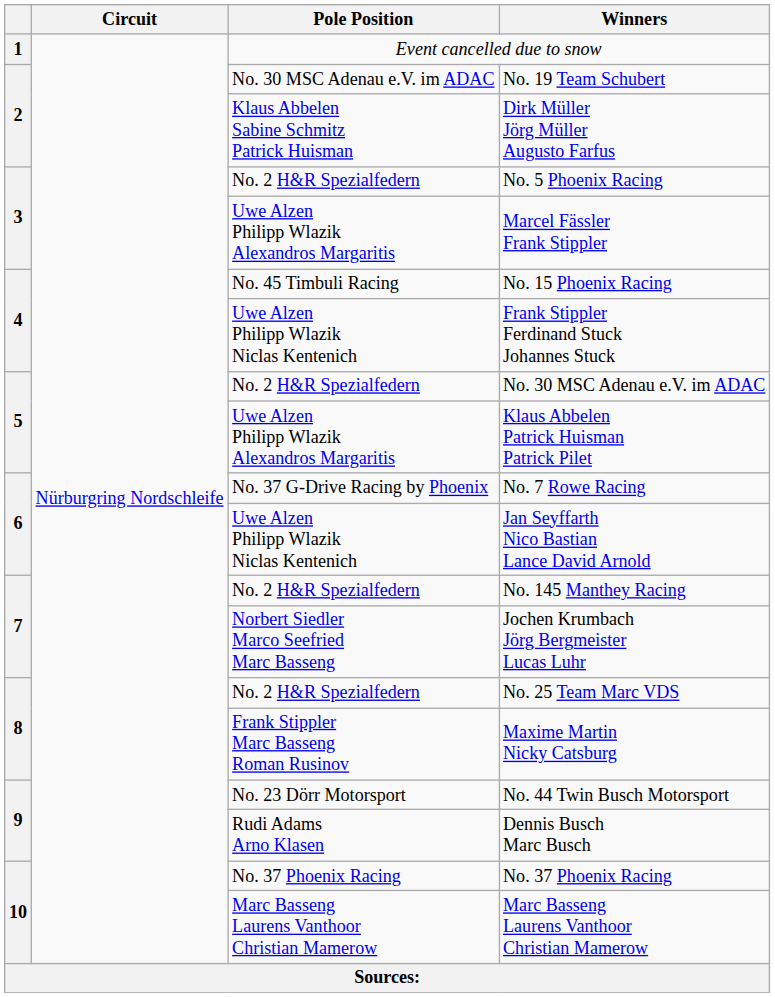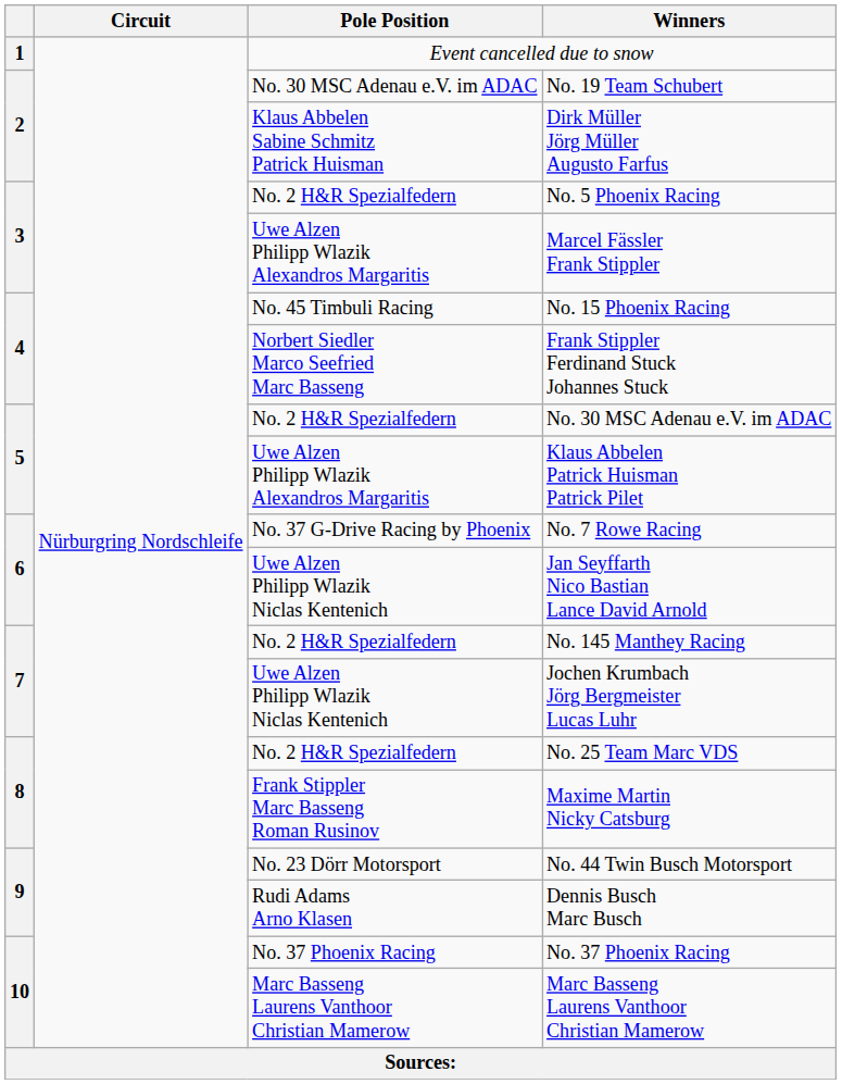 <table class="wikitable" style="font-size: 85%;">
 <tr>
 <th></th>
 <th>Circuit</th>
 <th>Pole Position</th>
 <th>Winners</th>
 </tr>
 <tr>
 <th>1</th>
 <td rowspan=19> <a href='#'>Nürburgring Nordschleife</a></td>
 <td colspan=2 align=center><em>Event cancelled due to snow</em></td>
 </tr>
 <tr>
 <th rowspan="2">2</th>
 <td>No. 30  MSC Adenau e.V. im <a href='#'>ADAC</a></td>
 <td>No. 19  <a href='#'>Team Schubert</a></td>
 </tr>
 <tr>
 <td> <a href='#'>Klaus Abbelen</a><br> <a href='#'>Sabine Schmitz</a><br> <a href='#'>Patrick Huisman</a></td>
 <td> <a href='#'>Dirk Müller</a><br> <a href='#'>Jörg Müller</a><br> <a href='#'>Augusto Farfus</a></td>
 </tr>
 <tr>
 <th rowspan=2>3</th>
 <td>No. 2  <a href='#'>H&R Spezialfedern</a></td>
 <td>No. 5  <a href='#'>Phoenix Racing</a></td>
 </tr>
 <tr>
 <td> <a href='#'>Uwe Alzen</a><br> Philipp Wlazik<br> <a href='#'>Alexandros Margaritis</a></td>
 <td> <a href='#'>Marcel Fässler</a><br> <a href='#'>Frank Stippler</a></td>
 </tr>
 <tr>
 <th rowspan=2>4</th>
 <td>No. 45  Timbuli Racing</td>
 <td>No. 15  <a href='#'>Phoenix Racing</a></td>
 </tr>
 <tr>
-<td> <a href='#'>Uwe Alzen</a><br> Philipp Wlazik<br> Niclas Kentenich</td>
+<td> <a href='#'>Norbert Siedler</a><br> <a href='#'>Marco Seefried</a><br> <a href='#'>Marc Basseng</a></td>
 <td> <a href='#'>Frank Stippler</a><br> Ferdinand Stuck<br> Johannes Stuck</td>
 </tr>
 <tr>
 <th rowspan=2>5</th>
 <td>No. 2  <a href='#'>H&R Spezialfedern</a></td>
 <td>No. 30  MSC Adenau e.V. im <a href='#'>ADAC</a></td>
 </tr>
 <tr>
 <td> <a href='#'>Uwe Alzen</a><br> Philipp Wlazik<br> <a href='#'>Alexandros Margaritis</a></td>
 <td> <a href='#'>Klaus Abbelen</a><br> <a href='#'>Patrick Huisman</a><br> <a href='#'>Patrick Pilet</a></td>
 </tr>
 <tr>
 <th rowspan=2>6</th>
 <td>No. 37  G-Drive Racing by <a href='#'>Phoenix</a></td>
 <td>No. 7  <a href='#'>Rowe Racing</a></td>
 </tr>
 <tr>
 <td> <a href='#'>Uwe Alzen</a><br> Philipp Wlazik<br> Niclas Kentenich</td>
 <td> <a href='#'>Jan Seyffarth</a><br> <a href='#'>Nico Bastian</a><br> <a href='#'>Lance David Arnold</a></td>
 </tr>
 <tr>
 <th rowspan=2>7</th>
 <td>No. 2  <a href='#'>H&R Spezialfedern</a></td>
 <td>No. 145  <a href='#'>Manthey Racing</a></td>
 </tr>
 <tr>
-<td> <a href='#'>Norbert Siedler</a><br> <a href='#'>Marco Seefried</a><br> <a href='#'>Marc Basseng</a></td>
+<td> <a href='#'>Uwe Alzen</a><br> Philipp Wlazik<br> Niclas Kentenich</td>
 <td> Jochen Krumbach<br> <a href='#'>Jörg Bergmeister</a><br> <a href='#'>Lucas Luhr</a></td>
 </tr>
 <tr>
 <th rowspan=2>8</th>
 <td>No. 2  <a href='#'>H&R Spezialfedern</a></td>
 <td>No. 25  <a href='#'>Team Marc VDS</a></td>
 </tr>
 <tr>
 <td> <a href='#'>Frank Stippler</a><br> <a href='#'>Marc Basseng</a><br> <a href='#'>Roman Rusinov</a></td>
 <td> <a href='#'>Maxime Martin</a><br> <a href='#'>Nicky Catsburg</a></td>
 </tr>
 <tr>
 <th rowspan=2>9</th>
 <td>No. 23  Dörr Motorsport</td>
 <td>No. 44  Twin Busch Motorsport</td>
 </tr>
 <tr>
 <td> Rudi Adams<br> <a href='#'>Arno Klasen</a></td>
 <td> Dennis Busch<br> Marc Busch</td>
 </tr>
 <tr>
 <th rowspan=2>10</th>
 <td>No. 37  <a href='#'>Phoenix Racing</a></td>
 <td>No. 37  <a href='#'>Phoenix Racing</a></td>
 </tr>
 <tr>
 <td> <a href='#'>Marc Basseng</a><br> <a href='#'>Laurens Vanthoor</a><br> <a href='#'>Christian Mamerow</a></td>
 <td> <a href='#'>Marc Basseng</a><br> <a href='#'>Laurens Vanthoor</a><br> <a href='#'>Christian Mamerow</a></td>
 </tr>
 <tr>
 <th colspan=4>Sources:</th>
 </tr>
 </table>
